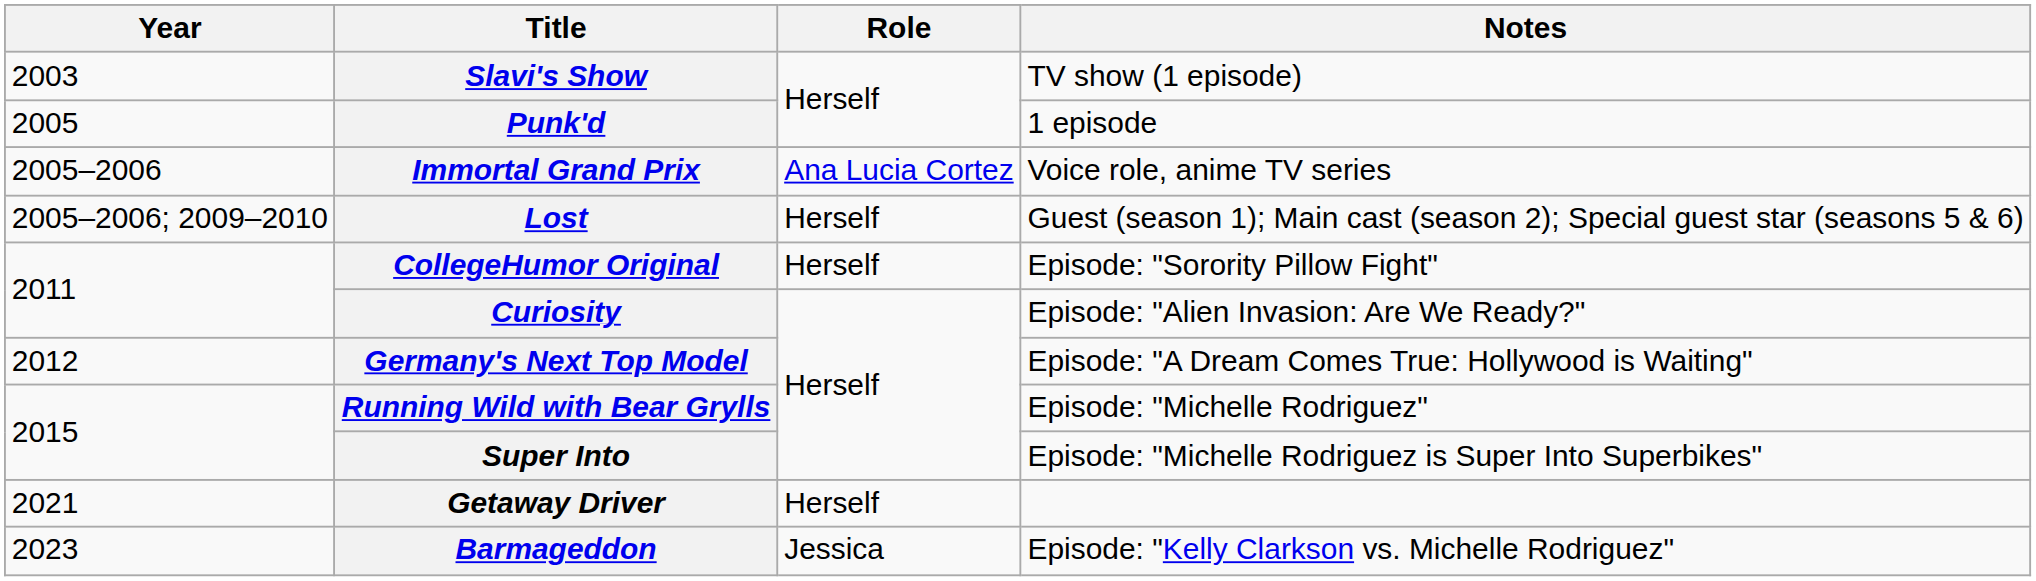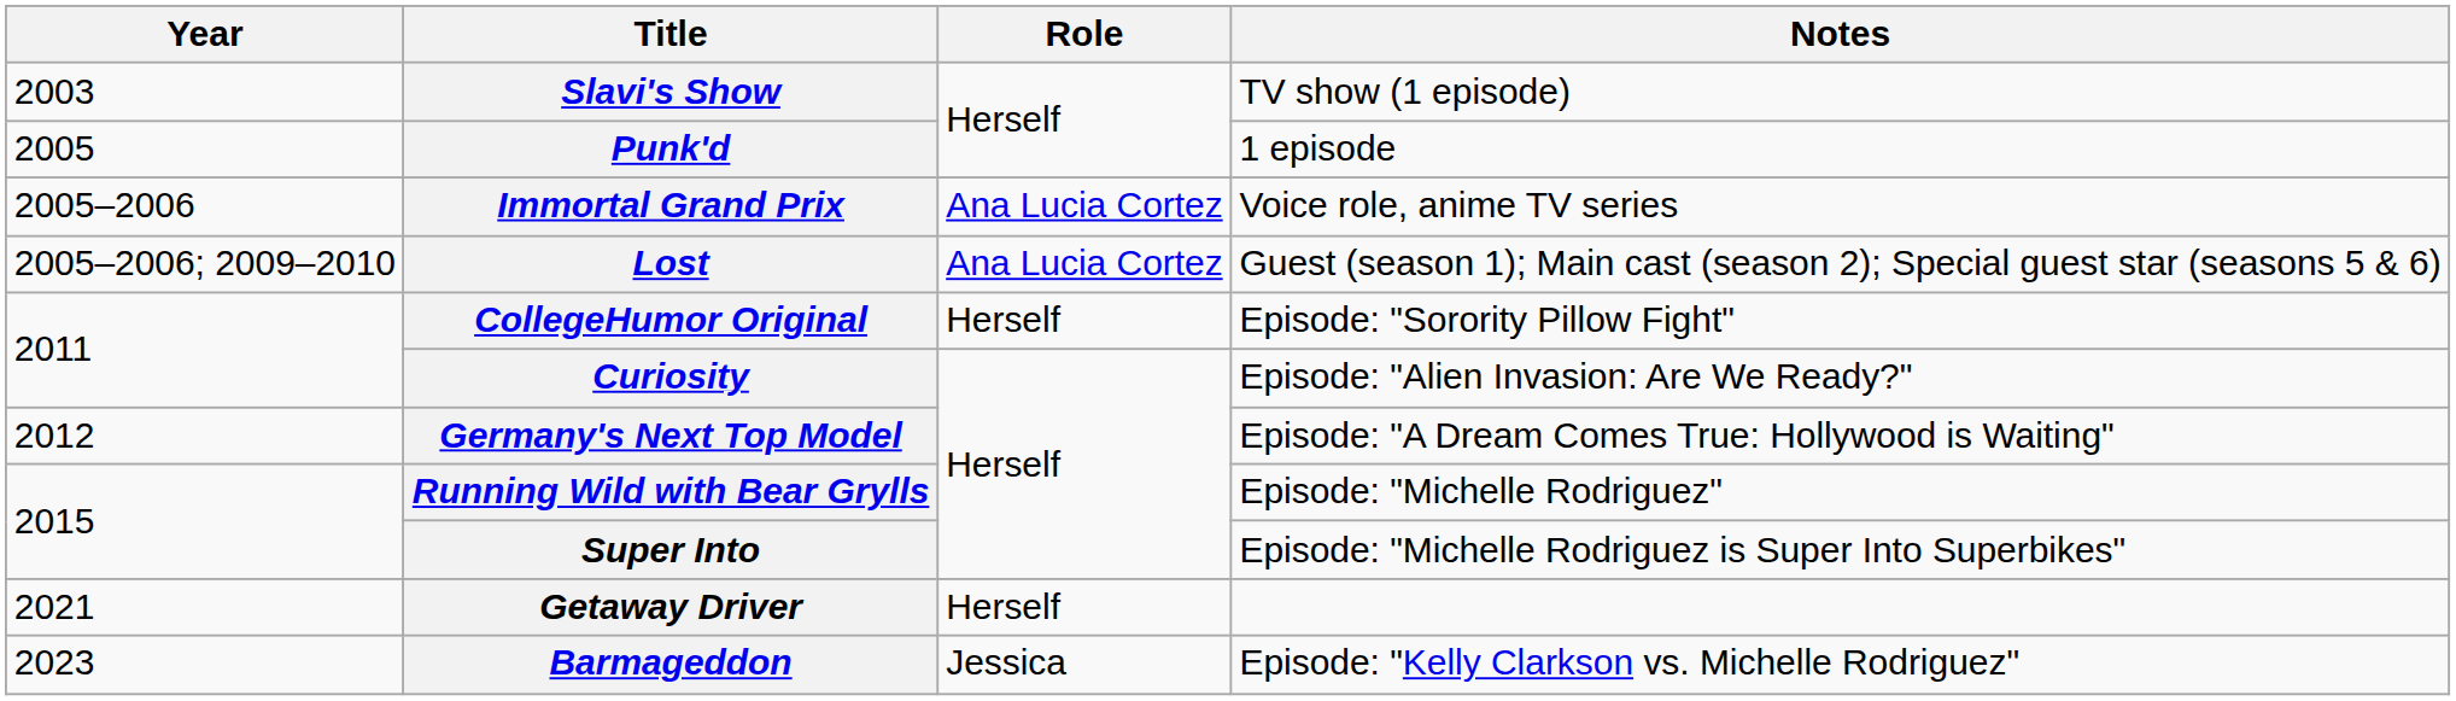 <table class="wikitable sortable plainrowheaders">
 <tr>
 <th scope="col">Year</th>
 <th scope="col">Title</th>
 <th scope="col">Role</th>
 <th scope="col" class="unsortable">Notes</th>
 </tr>
 <tr>
 <td>2003</td>
 <th scope="row"><em><a href='#'>Slavi's Show</a></em></th>
 <td rowspan="2">Herself</td>
 <td>TV show (1 episode)</td>
 </tr>
 <tr>
 <td>2005</td>
 <th scope="row"><em><a href='#'>Punk'd</a></em></th>
 <td>1 episode</td>
 </tr>
 <tr>
 <td>2005–2006</td>
 <th scope="row"><em><a href='#'>Immortal Grand Prix</a></em></th>
 <td><a href='#'>Ana Lucia Cortez</a></td>
 <td>Voice role, anime TV series</td>
 </tr>
 <tr>
 <td>2005–2006; 2009–2010</td>
 <th scope="row"><em><a href='#'>Lost</a></em></th>
-<td>Herself</td>
+<td><a href='#'>Ana Lucia Cortez</a></td>
 <td>Guest (season 1); Main cast (season 2); Special guest star (seasons 5 & 6)</td>
 </tr>
 <tr>
 <td rowspan="2">2011</td>
 <th scope="row"><em><a href='#'>CollegeHumor Original</a></em></th>
 <td>Herself</td>
 <td>Episode: "Sorority Pillow Fight"</td>
 </tr>
 <tr>
 <th scope="row"><em><a href='#'>Curiosity</a></em></th>
 <td rowspan="4">Herself</td>
 <td>Episode: "Alien Invasion: Are We Ready?"</td>
 </tr>
 <tr>
 <td>2012</td>
 <th scope="row"><em><a href='#'>Germany's Next Top Model</a></em></th>
 <td>Episode: "A Dream Comes True: Hollywood is Waiting"</td>
 </tr>
 <tr>
 <td rowspan="2">2015</td>
 <th scope="row"><em><a href='#'>Running Wild with Bear Grylls</a></em></th>
 <td>Episode: "Michelle Rodriguez"</td>
 </tr>
 <tr>
 <th scope="row"><em>Super Into</em></th>
 <td>Episode: "Michelle Rodriguez is Super Into Superbikes"</td>
 </tr>
 <tr>
 <td>2021</td>
 <th scope="row"><em>Getaway Driver</em></th>
 <td>Herself</td>
 <td></td>
 </tr>
 <tr>
 <td>2023</td>
 <th scope="row"><em><a href='#'>Barmageddon</a></em></th>
 <td>Jessica</td>
 <td>Episode: "<a href='#'>Kelly Clarkson</a> vs. Michelle Rodriguez"</td>
 </tr>
 </table>
